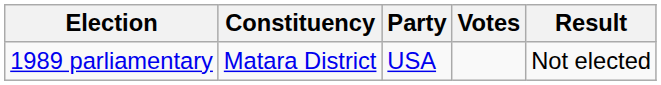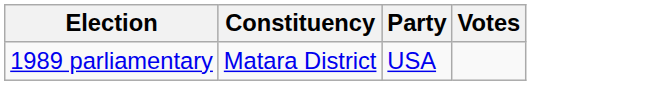 <table class="wikitable" style="text-align:left;">
 <tr>
 <th scope=col>Election</th>
 <th scope=col>Constituency</th>
 <th scope=col>Party</th>
 <th scope=col>Votes</th>
-<th scope=col>Result</th>
 </tr>
 <tr>
 <td><a href='#'>1989 parliamentary</a></td>
 <td><a href='#'>Matara District</a></td>
 <td><a href='#'>USA</a></td>
 <td align=right></td>
-<td>Not elected</td>
 </tr>
 </table>
